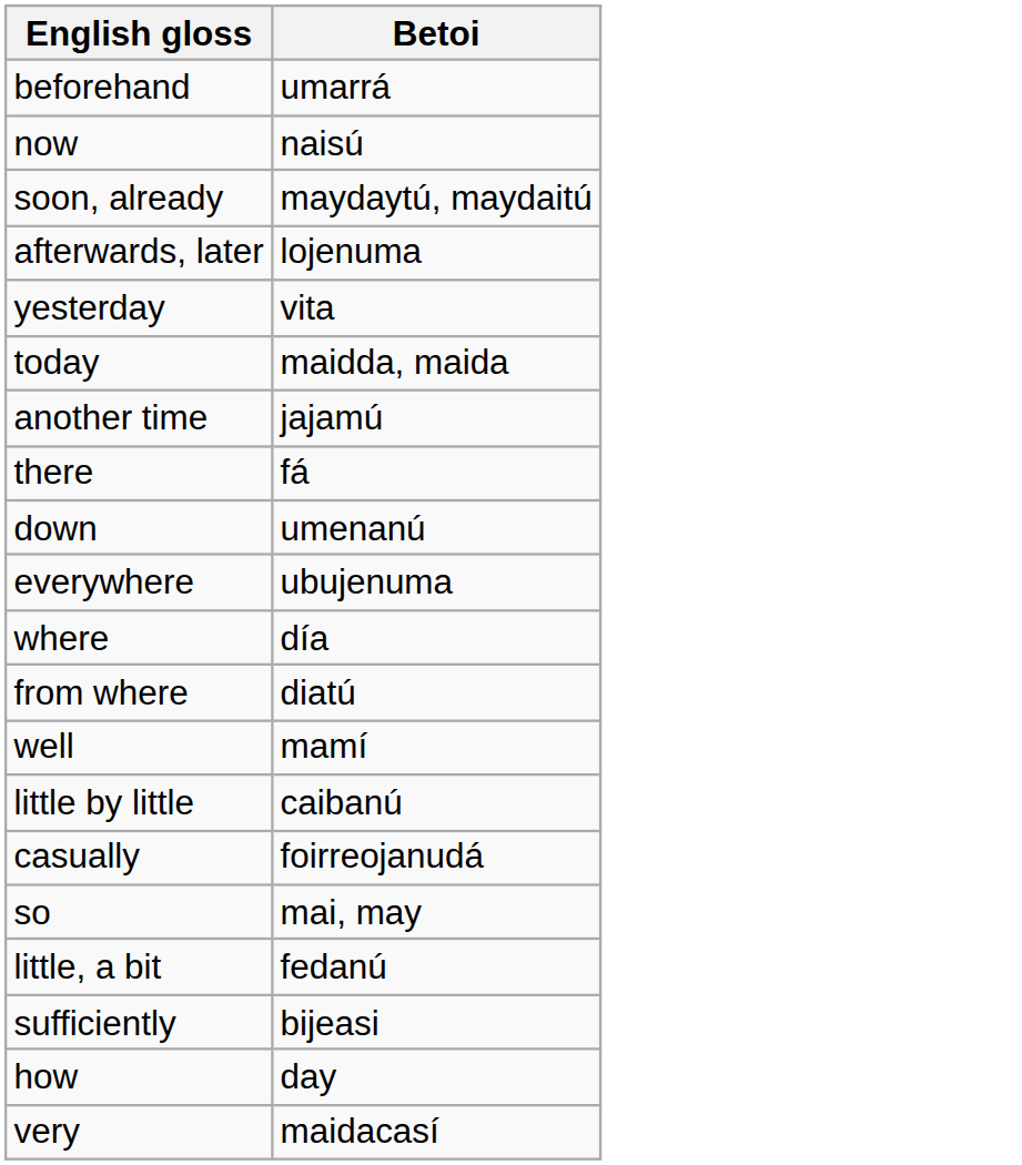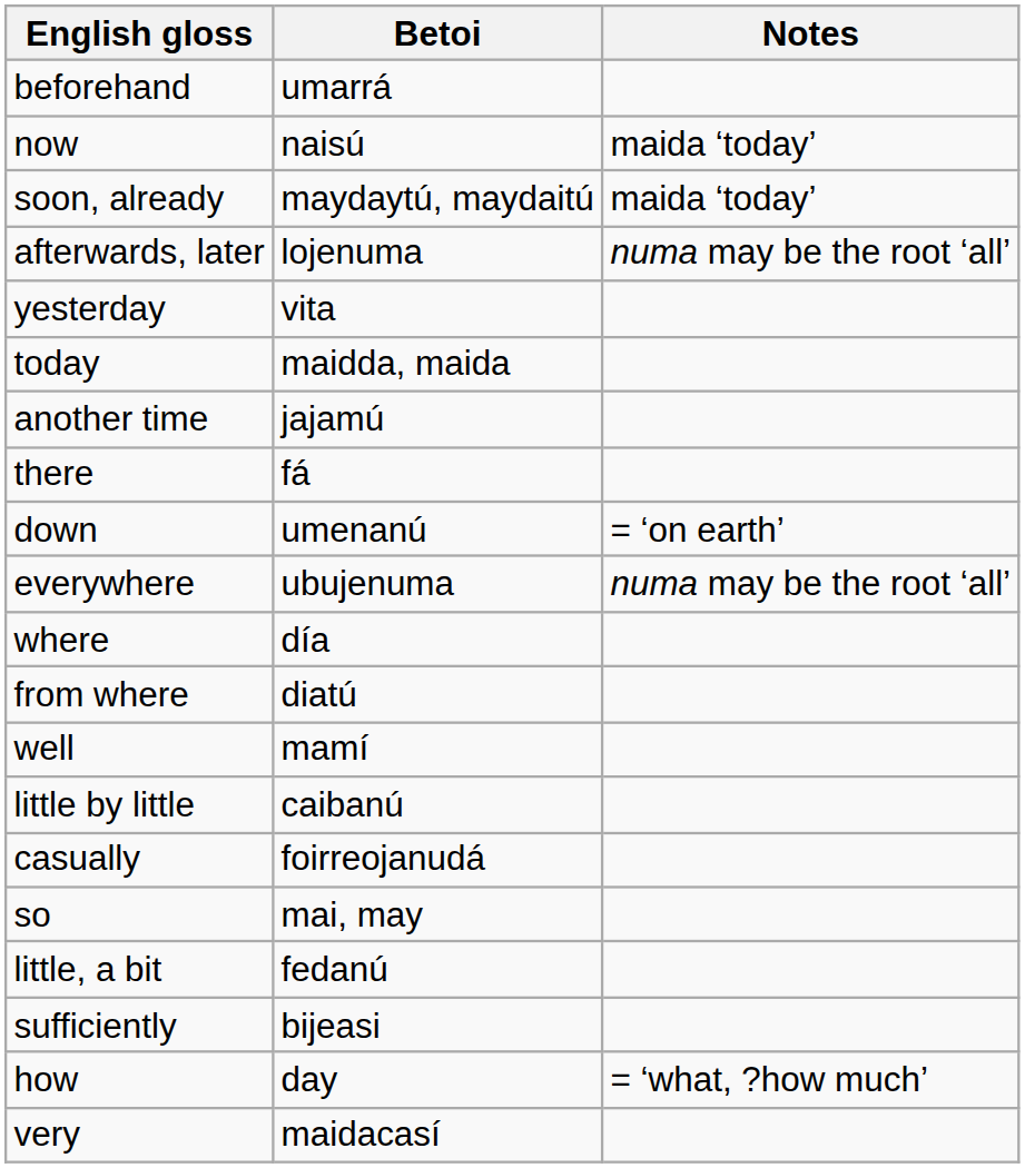 <table class="wikitable sortable" style="font-size: 85%">
 <tr>
 <th>English gloss</th>
 <th>Betoi</th>
+<th>Notes</th>
 </tr>
 <tr>
 <td>beforehand</td>
 <td>umarrá</td>
+<td></td>
 </tr>
 <tr>
 <td>now</td>
 <td>naisú</td>
+<td>maida ‘today’</td>
 </tr>
 <tr>
 <td>soon, already</td>
 <td>maydaytú, maydaitú</td>
+<td>maida ‘today’</td>
 </tr>
 <tr>
 <td>afterwards, later</td>
 <td>lojenuma</td>
+<td><em>numa</em> may be the root ‘all’</td>
 </tr>
 <tr>
 <td>yesterday</td>
 <td>vita</td>
+<td></td>
 </tr>
 <tr>
 <td>today</td>
 <td>maidda, maida</td>
+<td></td>
 </tr>
 <tr>
 <td>another time</td>
 <td>jajamú</td>
+<td></td>
 </tr>
 <tr>
 <td>there</td>
 <td>fá</td>
+<td></td>
 </tr>
 <tr>
 <td>down</td>
 <td>umenanú</td>
+<td>= ‘on earth’</td>
 </tr>
 <tr>
 <td>everywhere</td>
 <td>ubujenuma</td>
+<td><em>numa</em> may be the root ‘all’</td>
 </tr>
 <tr>
 <td>where</td>
 <td>día</td>
+<td></td>
 </tr>
 <tr>
 <td>from where</td>
 <td>diatú</td>
+<td></td>
 </tr>
 <tr>
 <td>well</td>
 <td>mamí</td>
+<td></td>
 </tr>
 <tr>
 <td>little by little</td>
 <td>caibanú</td>
+<td></td>
 </tr>
 <tr>
 <td>casually</td>
 <td>foirreojanudá</td>
+<td></td>
 </tr>
 <tr>
 <td>so</td>
 <td>mai, may</td>
+<td></td>
 </tr>
 <tr>
 <td>little, a bit</td>
 <td>fedanú</td>
+<td></td>
 </tr>
 <tr>
 <td>sufficiently</td>
 <td>bijeasi</td>
+<td></td>
 </tr>
 <tr>
 <td>how</td>
 <td>day</td>
+<td>= ‘what, ?how much’</td>
 </tr>
 <tr>
 <td>very</td>
 <td>maidacasí</td>
+<td></td>
 </tr>
 </table>
